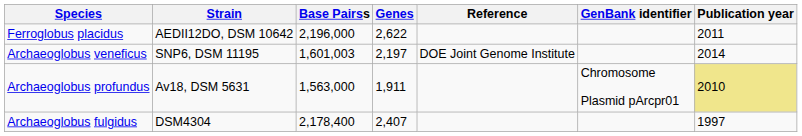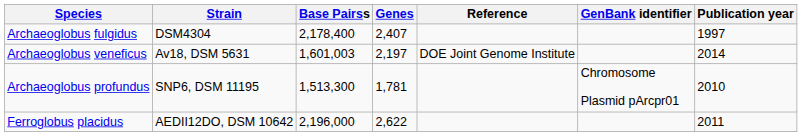 <table class="wikitable sortable">
 <tr>
 <th><a href='#'>Species</a></th>
 <th><a href='#'>Strain</a></th>
 <th><a href='#'>Base Pairs</a>s</th>
 <th><a href='#'>Genes</a></th>
 <th>Reference</th>
 <th><a href='#'>GenBank</a> identifier</th>
 <th>Publication year</th>
 </tr>
 <tr>
+<td><a href='#'>Archaeoglobus</a> <a href='#'>fulgidus</a></td>
+<td>DSM4304</td>
+<td>2,178,400</td>
+<td>2,407</td>
+<td></td>
+<td></td>
+<td>1997</td>
+</tr>
+<tr>
+<td><a href='#'>Archaeoglobus</a> <a href='#'>veneficus</a></td>
+<td>Av18, DSM 5631</td>
+<td>1,601,003</td>
+<td>2,197</td>
+<td>DOE Joint Genome Institute</td>
+<td></td>
+<td>2014</td>
+</tr>
+<tr>
+<td><a href='#'>Archaeoglobus</a> <a href='#'>profundus</a></td>
+<td>SNP6, DSM 11195</td>
+<td>1,513,300</td>
+<td>1,781</td>
+<td></td>
+<td>Chromosome <br><br>Plasmid pArcpr01 </td>
+<td>2010</td>
+</tr>
+<tr>
 <td><a href='#'>Ferroglobus</a> <a href='#'>placidus</a></td>
 <td>AEDII12DO, DSM 10642</td>
 <td>2,196,000</td>
 <td>2,622</td>
 <td></td>
 <td></td>
 <td>2011</td>
 </tr>
-<tr>
-<td><a href='#'>Archaeoglobus</a> <a href='#'>veneficus</a></td>
-<td>SNP6, DSM 11195</td>
-<td>1,601,003</td>
-<td>2,197</td>
-<td>DOE Joint Genome Institute</td>
-<td></td>
-<td>2014</td>
-</tr>
-<tr>
-<td><a href='#'>Archaeoglobus</a> <a href='#'>profundus</a></td>
-<td>Av18, DSM 5631</td>
-<td>1,563,000</td>
-<td>1,911</td>
-<td></td>
-<td>Chromosome <br><br>Plasmid pArcpr01 </td>
-<td style="background: khaki;">2010</td>
-</tr>
-<tr>
-<td><a href='#'>Archaeoglobus</a> <a href='#'>fulgidus</a></td>
-<td>DSM4304</td>
-<td>2,178,400</td>
-<td>2,407</td>
-<td></td>
-<td></td>
-<td>1997</td>
-</tr>
 </table>
